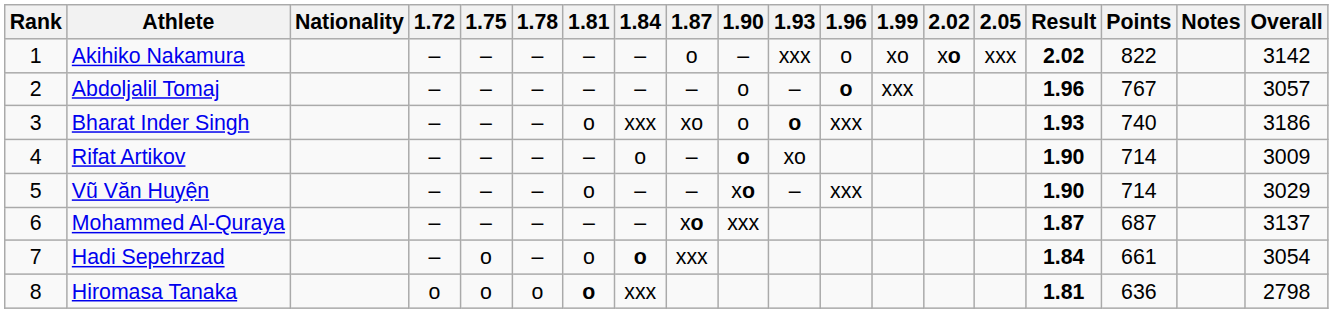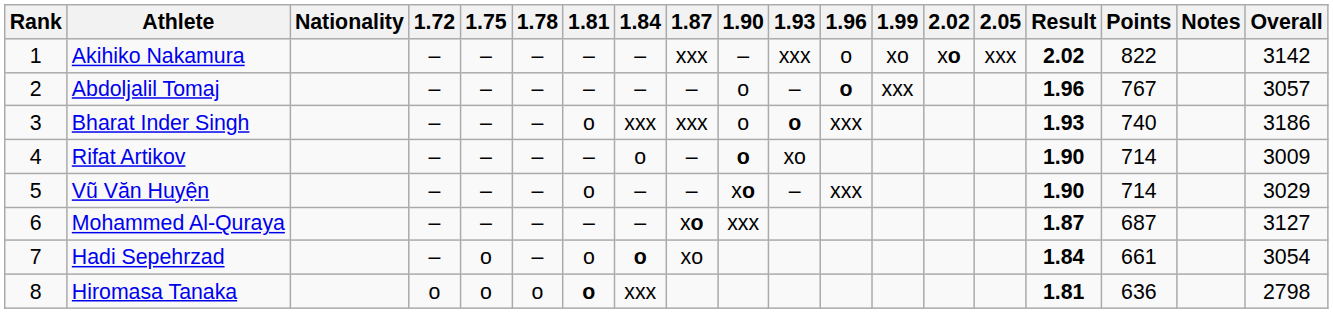 <table class="wikitable sortable" style="text-align:center; font-size:90%">
 <tr>
 <th>Rank</th>
 <th>Athlete</th>
 <th>Nationality</th>
 <th>1.72</th>
 <th>1.75</th>
 <th>1.78</th>
 <th>1.81</th>
 <th>1.84</th>
 <th>1.87</th>
 <th>1.90</th>
 <th>1.93</th>
 <th>1.96</th>
 <th>1.99</th>
 <th>2.02</th>
 <th>2.05</th>
 <th>Result</th>
 <th>Points</th>
 <th>Notes</th>
 <th>Overall</th>
 </tr>
 <tr>
 <td>1</td>
 <td align="left"><a href='#'>Akihiko Nakamura</a></td>
 <td align=left></td>
 <td>–</td>
 <td>–</td>
 <td>–</td>
 <td>–</td>
 <td>–</td>
-<td>o</td>
+<td>xxx</td>
 <td>–</td>
 <td>xxx</td>
 <td>o</td>
 <td>xo</td>
 <td>x<strong>o</strong></td>
 <td>xxx</td>
 <td><strong>2.02</strong></td>
 <td>822</td>
 <td></td>
 <td>3142</td>
 </tr>
 <tr>
 <td>2</td>
 <td align="left"><a href='#'>Abdoljalil Tomaj</a></td>
 <td align=left></td>
 <td>–</td>
 <td>–</td>
 <td>–</td>
 <td>–</td>
 <td>–</td>
 <td>–</td>
 <td>o</td>
 <td>–</td>
 <td><strong>o</strong></td>
 <td>xxx</td>
 <td></td>
 <td></td>
 <td><strong>1.96</strong></td>
 <td>767</td>
 <td></td>
 <td>3057</td>
 </tr>
 <tr>
 <td>3</td>
 <td align="left"><a href='#'>Bharat Inder Singh</a></td>
 <td align=left></td>
 <td>–</td>
 <td>–</td>
 <td>–</td>
 <td>o</td>
 <td>xxx</td>
-<td>xo</td>
+<td>xxx</td>
 <td>o</td>
 <td><strong>o</strong></td>
 <td>xxx</td>
 <td></td>
 <td></td>
 <td></td>
 <td><strong>1.93</strong></td>
 <td>740</td>
 <td></td>
 <td>3186</td>
 </tr>
 <tr>
 <td>4</td>
 <td align="left"><a href='#'>Rifat Artikov</a></td>
 <td align=left></td>
 <td>–</td>
 <td>–</td>
 <td>–</td>
 <td>–</td>
 <td>o</td>
 <td>–</td>
 <td><strong>o</strong></td>
 <td>xo</td>
 <td></td>
 <td></td>
 <td></td>
 <td></td>
 <td><strong>1.90</strong></td>
 <td>714</td>
 <td></td>
 <td>3009</td>
 </tr>
 <tr>
 <td>5</td>
 <td align="left"><a href='#'>Vũ Văn Huyện</a></td>
 <td align=left></td>
 <td>–</td>
 <td>–</td>
 <td>–</td>
 <td>o</td>
 <td>–</td>
 <td>–</td>
 <td>x<strong>o</strong></td>
 <td>–</td>
 <td>xxx</td>
 <td></td>
 <td></td>
 <td></td>
 <td><strong>1.90</strong></td>
 <td>714</td>
 <td></td>
 <td>3029</td>
 </tr>
 <tr>
 <td>6</td>
 <td align="left"><a href='#'>Mohammed Al-Quraya</a></td>
 <td align=left></td>
 <td>–</td>
 <td>–</td>
 <td>–</td>
 <td>–</td>
 <td>–</td>
 <td>x<strong>o</strong></td>
 <td>xxx</td>
 <td></td>
 <td></td>
 <td></td>
 <td></td>
 <td></td>
 <td><strong>1.87</strong></td>
 <td>687</td>
 <td></td>
-<td>3137</td>
+<td>3127</td>
 </tr>
 <tr>
 <td>7</td>
 <td align="left"><a href='#'>Hadi Sepehrzad</a></td>
 <td align=left></td>
 <td>–</td>
 <td>o</td>
 <td>–</td>
 <td>o</td>
 <td><strong>o</strong></td>
-<td>xxx</td>
+<td>xo</td>
 <td></td>
 <td></td>
 <td></td>
 <td></td>
 <td></td>
 <td></td>
 <td><strong>1.84</strong></td>
 <td>661</td>
 <td></td>
 <td>3054</td>
 </tr>
 <tr>
 <td>8</td>
 <td align="left"><a href='#'>Hiromasa Tanaka</a></td>
 <td align=left></td>
 <td>o</td>
 <td>o</td>
 <td>o</td>
 <td><strong>o</strong></td>
 <td>xxx</td>
 <td></td>
 <td></td>
 <td></td>
 <td></td>
 <td></td>
 <td></td>
 <td></td>
 <td><strong>1.81</strong></td>
 <td>636</td>
 <td></td>
 <td>2798</td>
 </tr>
 </table>
